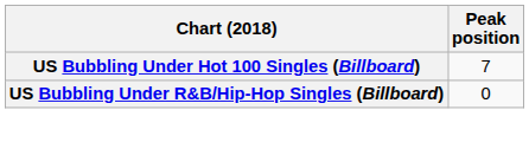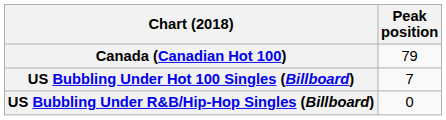 <table class="wikitable sortable plainrowheaders" style="text-align:center">
 <tr>
 <th>Chart (2018)</th>
 <th>Peak<br>position</th>
+</tr>
+<tr>
+<th scope="row">Canada (<a href='#'>Canadian Hot 100</a>)</th>
+<td>79</td>
 </tr>
 <tr>
 <th scope="row">US <a href='#'>Bubbling Under Hot 100 Singles</a> (<em><a href='#'>Billboard</a></em>)</th>
 <td>7</td>
 </tr>
 <tr>
 <th scope="row">US <a href='#'>Bubbling Under R&B/Hip-Hop Singles</a> (<em>Billboard</em>)</th>
 <td>0</td>
 </tr>
 </table>
